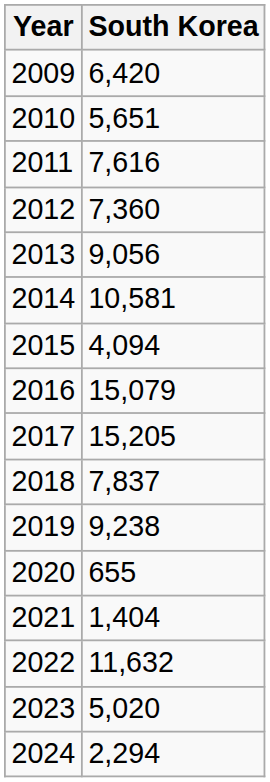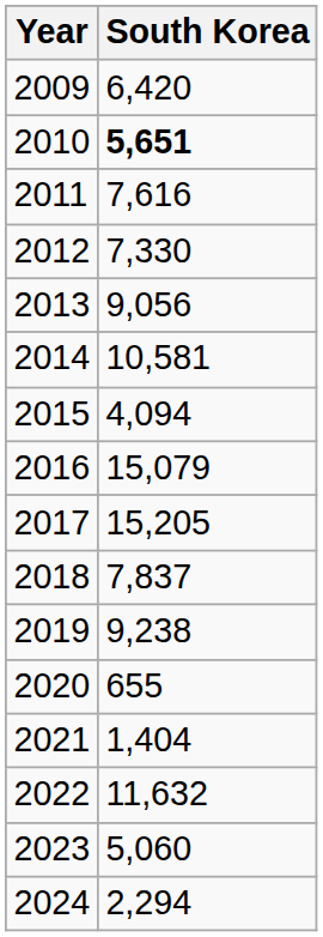 <table class="wikitable">
 <tr>
 <th>Year</th>
 <th>South Korea</th>
 </tr>
 <tr>
 <td>2009</td>
 <td>6,420</td>
 </tr>
 <tr>
 <td>2010</td>
-<td>5,651</td>
+<td><strong>5,651</strong></td>
 </tr>
 <tr>
 <td>2011</td>
 <td>7,616</td>
 </tr>
 <tr>
 <td>2012</td>
-<td>7,360</td>
+<td>7,330</td>
 </tr>
 <tr>
 <td>2013</td>
 <td>9,056</td>
 </tr>
 <tr>
 <td>2014</td>
 <td>10,581</td>
 </tr>
 <tr>
 <td>2015</td>
 <td>4,094</td>
 </tr>
 <tr>
 <td>2016</td>
 <td>15,079</td>
 </tr>
 <tr>
 <td>2017</td>
 <td>15,205</td>
 </tr>
 <tr>
 <td>2018</td>
 <td>7,837</td>
 </tr>
 <tr>
 <td>2019</td>
 <td>9,238</td>
 </tr>
 <tr>
 <td>2020</td>
 <td>655</td>
 </tr>
 <tr>
 <td>2021</td>
 <td>1,404</td>
 </tr>
 <tr>
 <td>2022</td>
 <td>11,632</td>
 </tr>
 <tr>
 <td>2023</td>
-<td>5,020</td>
+<td>5,060</td>
 </tr>
 <tr>
 <td>2024</td>
 <td>2,294</td>
 </tr>
 </table>
